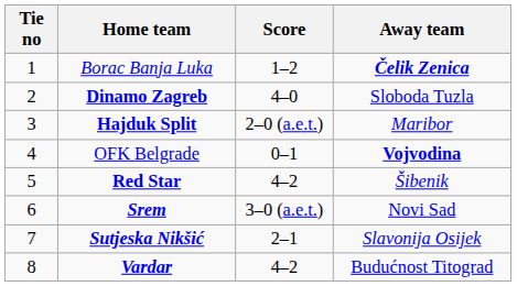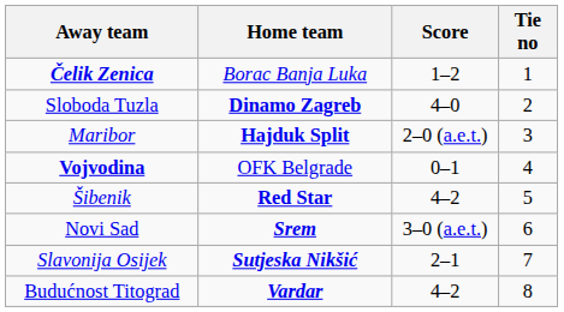 <table class="wikitable" style="text-align: center">
 <tr>
-<th width=40>Tie no</th>
+<th width=150>Away team</th>
 <th width=150>Home team</th>
 <th width=80>Score</th>
-<th width=150>Away team</th>
+<th width=40>Tie no</th>
 </tr>
 <tr>
-<td>1</td>
+<td><strong><em><a href='#'>Čelik Zenica</a></em></strong></td>
 <td><em><a href='#'>Borac Banja Luka</a></em></td>
 <td>1–2</td>
-<td><strong><em><a href='#'>Čelik Zenica</a></em></strong></td>
+<td>1</td>
 </tr>
 <tr>
-<td>2</td>
+<td><a href='#'>Sloboda Tuzla</a></td>
 <td><strong><a href='#'>Dinamo Zagreb</a></strong></td>
 <td>4–0</td>
-<td><a href='#'>Sloboda Tuzla</a></td>
+<td>2</td>
 </tr>
 <tr>
-<td>3</td>
+<td><em><a href='#'>Maribor</a></em></td>
 <td><strong><a href='#'>Hajduk Split</a></strong></td>
 <td>2–0 (<a href='#'>a.e.t.</a>)</td>
-<td><em><a href='#'>Maribor</a></em></td>
+<td>3</td>
 </tr>
 <tr>
-<td>4</td>
+<td><strong><a href='#'>Vojvodina</a></strong></td>
 <td><a href='#'>OFK Belgrade</a></td>
 <td>0–1</td>
-<td><strong><a href='#'>Vojvodina</a></strong></td>
+<td>4</td>
 </tr>
 <tr>
-<td>5</td>
+<td><em><a href='#'>Šibenik</a></em></td>
 <td><strong><a href='#'>Red Star</a></strong></td>
 <td>4–2</td>
-<td><em><a href='#'>Šibenik</a></em></td>
+<td>5</td>
 </tr>
 <tr>
-<td>6</td>
+<td><a href='#'>Novi Sad</a></td>
 <td><strong><em><a href='#'>Srem</a></em></strong></td>
 <td>3–0 (<a href='#'>a.e.t.</a>)</td>
-<td><a href='#'>Novi Sad</a></td>
+<td>6</td>
 </tr>
 <tr>
-<td>7</td>
+<td><em><a href='#'>Slavonija Osijek</a></em></td>
 <td><strong><em><a href='#'>Sutjeska Nikšić</a></em></strong></td>
 <td>2–1</td>
-<td><em><a href='#'>Slavonija Osijek</a></em></td>
+<td>7</td>
 </tr>
 <tr>
-<td>8</td>
+<td><a href='#'>Budućnost Titograd</a></td>
 <td><strong><em><a href='#'>Vardar</a></em></strong></td>
 <td>4–2</td>
-<td><a href='#'>Budućnost Titograd</a></td>
+<td>8</td>
 </tr>
 </table>
